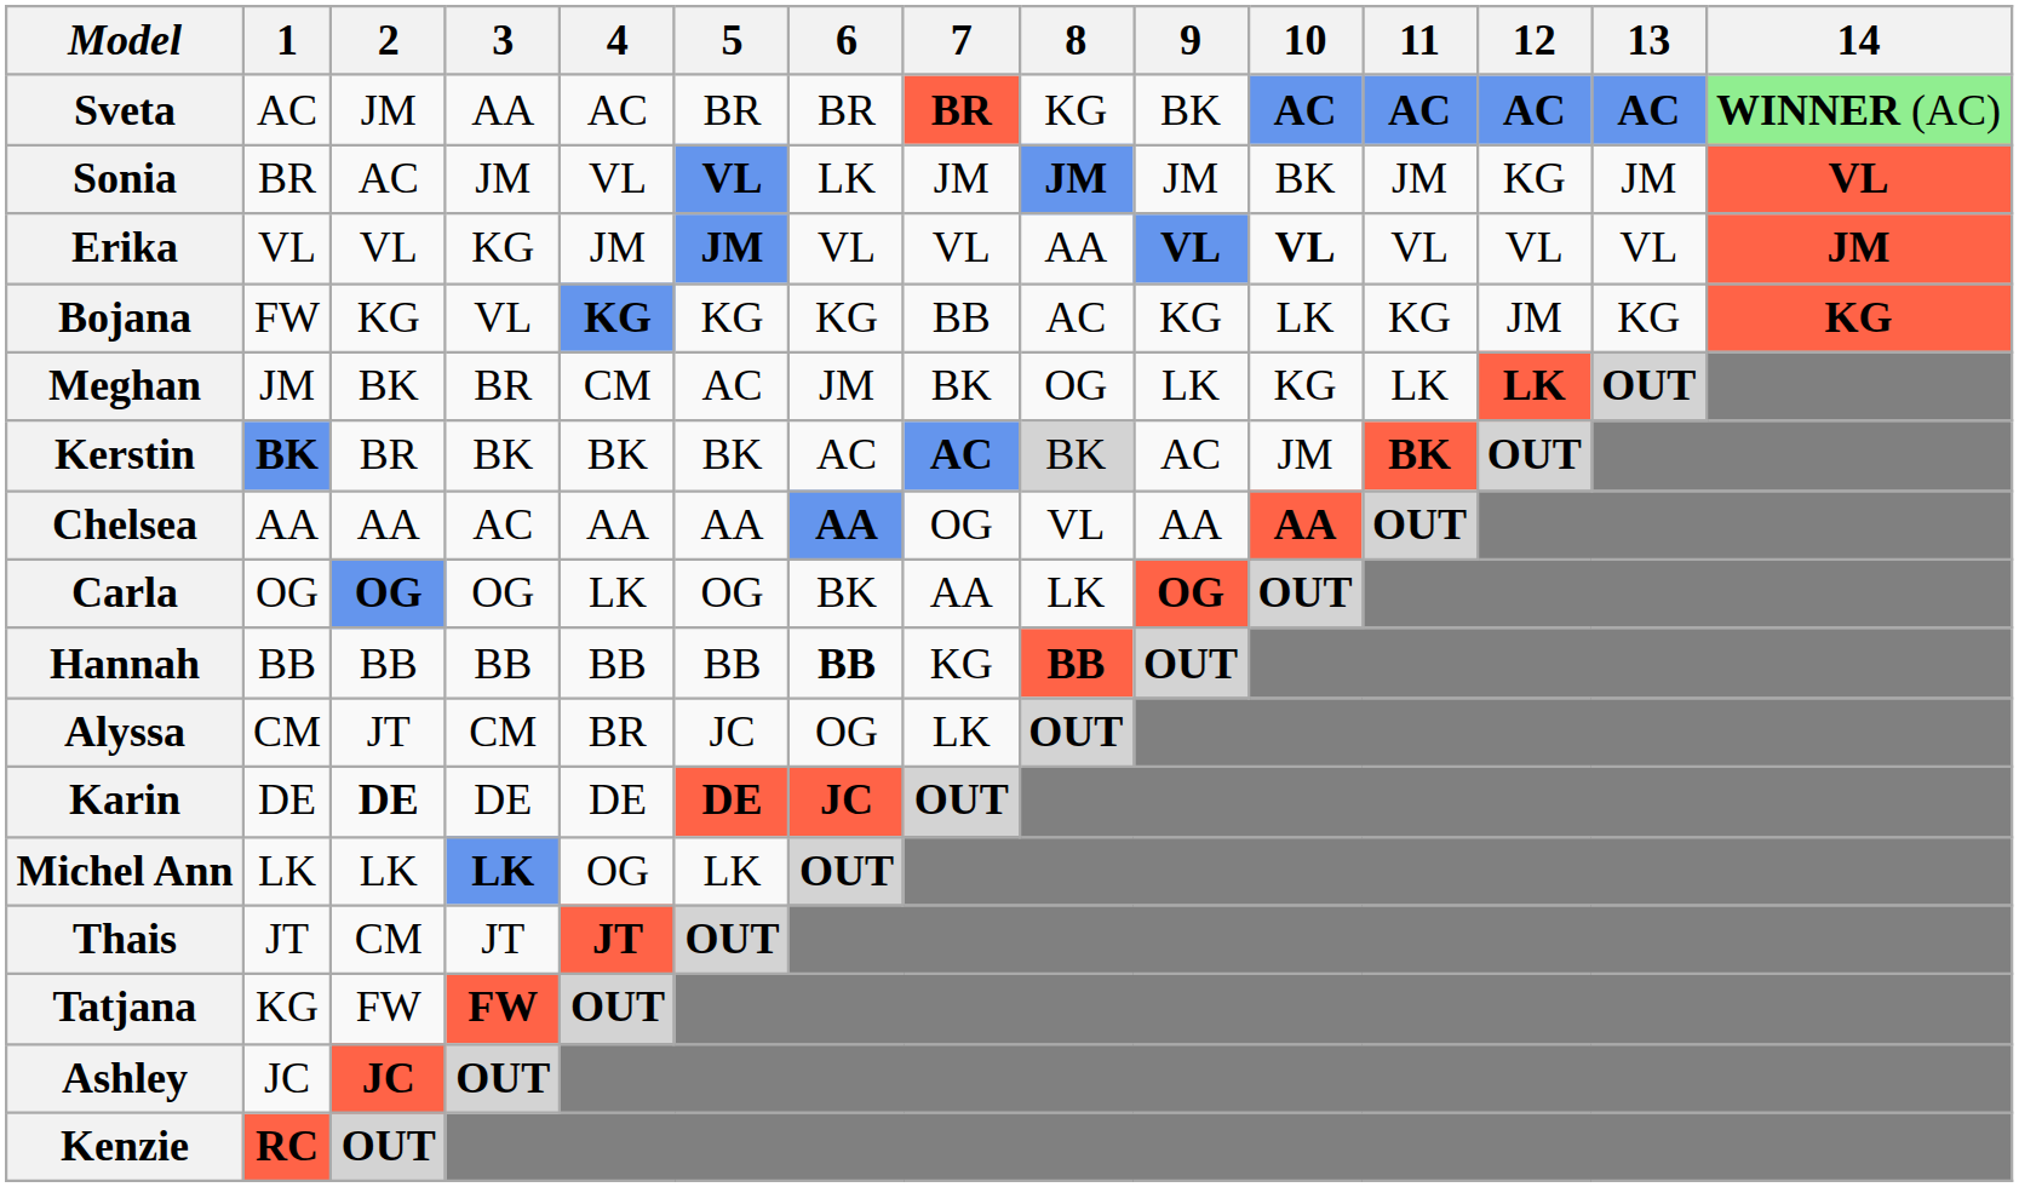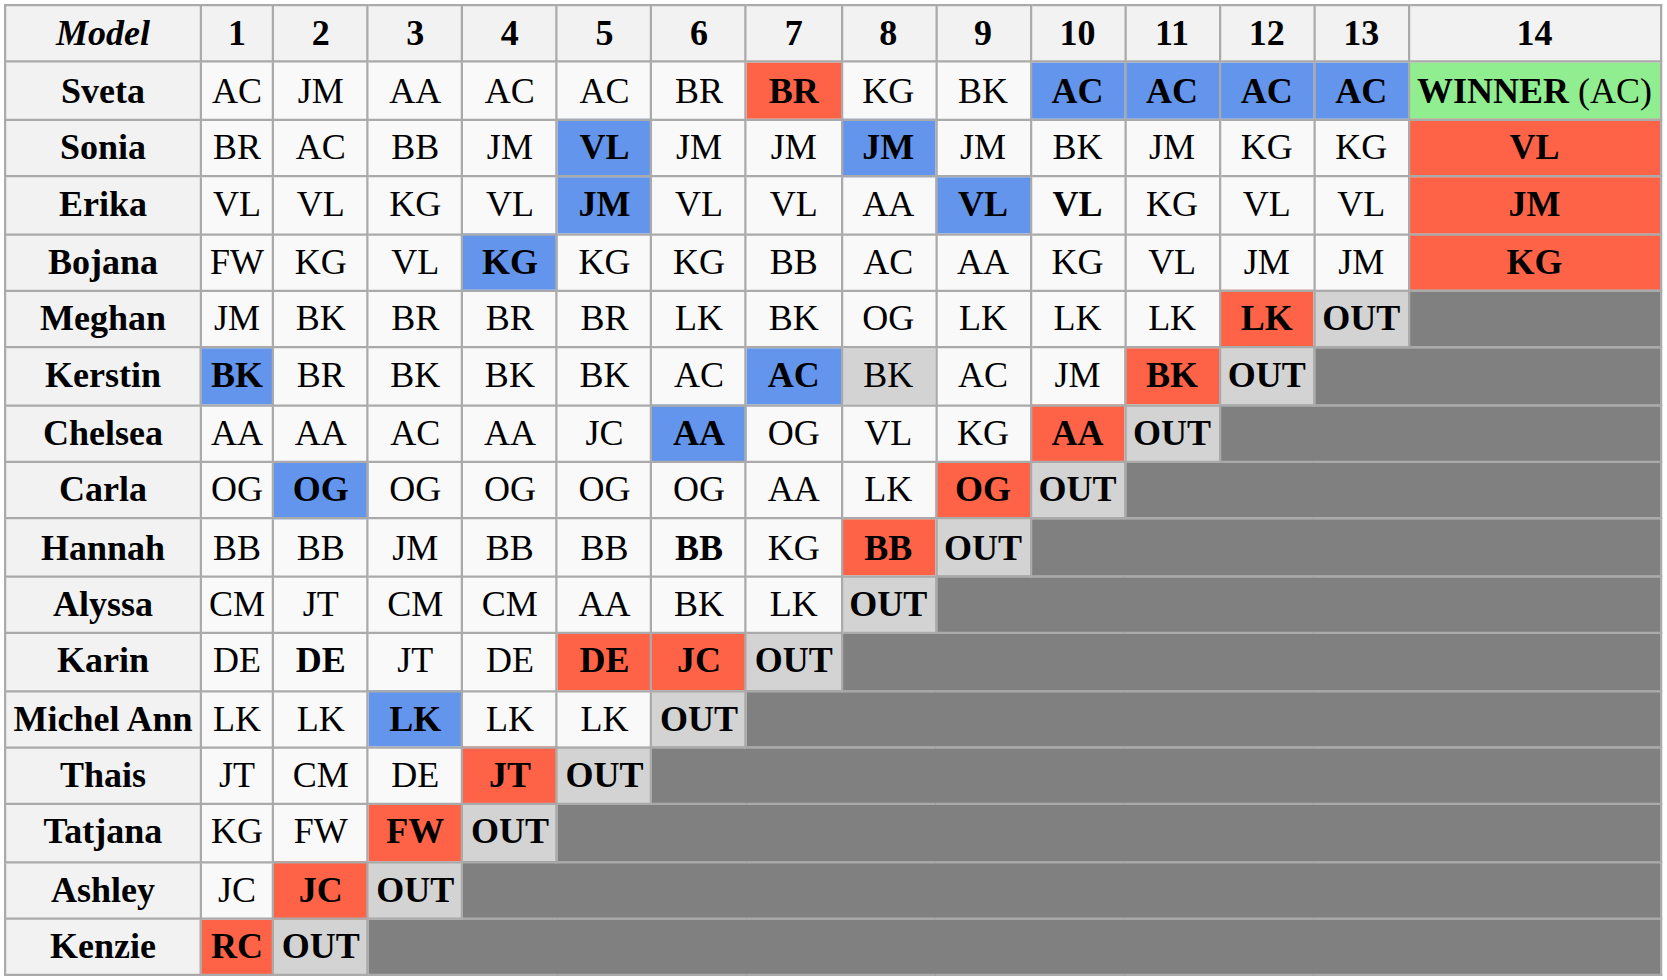 <table class="wikitable" style="text-align:center">
 <tr>
 <th><strong><em>Model</em></strong></th>
 <th>1</th>
 <th>2</th>
 <th>3</th>
 <th>4</th>
 <th>5</th>
 <th>6</th>
 <th>7</th>
 <th>8</th>
 <th>9</th>
 <th>10</th>
 <th>11</th>
 <th>12</th>
 <th>13</th>
 <th>14</th>
 </tr>
 <tr>
 <th>Sveta</th>
 <td>AC</td>
 <td>JM</td>
 <td>AA</td>
 <td>AC</td>
-<td>BR</td>
+<td>AC</td>
 <td>BR</td>
 <td bgcolor="tomato"><strong>BR</strong></td>
 <td>KG</td>
 <td>BK</td>
 <td bgcolor="cornflowerblue"><strong>AC</strong></td>
 <td bgcolor="cornflowerblue"><strong>AC</strong></td>
 <td bgcolor="cornflowerblue"><strong>AC</strong></td>
 <td bgcolor="cornflowerblue"><strong>AC</strong></td>
 <td style="background:lightgreen;"><strong>WINNER</strong> (AC)</td>
 </tr>
 <tr>
 <th>Sonia</th>
 <td>BR</td>
 <td>AC</td>
+<td>BB</td>
 <td>JM</td>
-<td>VL</td>
 <td bgcolor="cornflowerblue"><strong>VL</strong></td>
-<td>LK</td>
+<td>JM</td>
 <td>JM</td>
 <td bgcolor="cornflowerblue"><strong>JM</strong></td>
 <td>JM</td>
 <td>BK</td>
 <td>JM</td>
 <td>KG</td>
-<td>JM</td>
+<td>KG</td>
 <td style="background:tomato;"><strong>VL</strong></td>
 </tr>
 <tr>
 <th>Erika</th>
 <td>VL</td>
 <td>VL</td>
 <td>KG</td>
-<td>JM</td>
+<td>VL</td>
 <td bgcolor="cornflowerblue"><strong>JM</strong></td>
 <td>VL</td>
 <td>VL</td>
 <td>AA</td>
 <td bgcolor="cornflowerblue"><strong>VL</strong></td>
 <td><strong>VL</strong></td>
-<td>VL</td>
+<td>KG</td>
 <td>VL</td>
 <td>VL</td>
 <td style="background:tomato;"><strong>JM</strong></td>
 </tr>
 <tr>
 <th>Bojana</th>
 <td>FW</td>
 <td>KG</td>
 <td>VL</td>
 <td bgcolor="cornflowerblue"><strong>KG</strong></td>
 <td>KG</td>
 <td>KG</td>
 <td>BB</td>
 <td>AC</td>
+<td>AA</td>
 <td>KG</td>
-<td>LK</td>
-<td>KG</td>
+<td>VL</td>
 <td>JM</td>
-<td>KG</td>
+<td>JM</td>
 <td bgcolor="tomato"><strong>KG</strong></td>
 </tr>
 <tr>
 <th>Meghan</th>
 <td>JM</td>
 <td>BK</td>
 <td>BR</td>
-<td>CM</td>
-<td>AC</td>
-<td>JM</td>
+<td>BR</td>
+<td>BR</td>
+<td>LK</td>
 <td>BK</td>
 <td>OG</td>
 <td>LK</td>
-<td>KG</td>
+<td>LK</td>
 <td>LK</td>
 <td bgcolor="tomato"><strong>LK</strong></td>
 <td bgcolor="lightgray"><strong>OUT</strong></td>
 <td style="background:gray;" colspan="1"></td>
 </tr>
 <tr>
 <th>Kerstin</th>
 <td bgcolor="cornflowerblue"><strong>BK</strong></td>
 <td>BR</td>
 <td>BK</td>
 <td>BK</td>
 <td>BK</td>
 <td>AC</td>
 <td bgcolor="cornflowerblue"><strong>AC</strong></td>
 <td style="background: lightgrey;">BK</td>
 <td>AC</td>
 <td>JM</td>
 <td bgcolor="tomato"><strong>BK</strong></td>
 <td bgcolor="lightgray"><strong>OUT</strong></td>
 <td style="background:gray;" colspan="2"></td>
 </tr>
 <tr>
 <th>Chelsea</th>
 <td>AA</td>
 <td>AA</td>
 <td>AC</td>
 <td>AA</td>
-<td>AA</td>
+<td>JC</td>
 <td bgcolor="cornflowerblue"><strong>AA</strong></td>
 <td>OG</td>
 <td>VL</td>
-<td>AA</td>
+<td>KG</td>
 <td bgcolor="tomato"><strong>AA</strong></td>
 <td bgcolor="lightgray"><strong>OUT</strong></td>
 <td style="background:gray;" colspan="4"></td>
 </tr>
 <tr>
 <th>Carla</th>
 <td>OG</td>
 <td bgcolor="cornflowerblue"><strong>OG</strong></td>
 <td>OG</td>
-<td>LK</td>
 <td>OG</td>
-<td>BK</td>
+<td>OG</td>
+<td>OG</td>
 <td>AA</td>
 <td>LK</td>
 <td bgcolor="tomato"><strong>OG</strong></td>
 <td bgcolor="lightgray"><strong>OUT</strong></td>
 <td style="background:gray;" colspan="4"></td>
 </tr>
 <tr>
 <th>Hannah</th>
 <td>BB</td>
 <td>BB</td>
-<td>BB</td>
+<td>JM</td>
 <td>BB</td>
 <td>BB</td>
 <td><strong>BB</strong></td>
 <td>KG</td>
 <td bgcolor="tomato"><strong>BB</strong></td>
 <td bgcolor="lightgray"><strong>OUT</strong></td>
 <td style="background:gray;" colspan="5"></td>
 </tr>
 <tr>
 <th>Alyssa</th>
 <td>CM</td>
 <td>JT</td>
 <td>CM</td>
-<td>BR</td>
-<td>JC</td>
-<td>OG</td>
+<td>CM</td>
+<td>AA</td>
+<td>BK</td>
 <td>LK</td>
 <td bgcolor="lightgray"><strong>OUT</strong></td>
 <td style="background:gray;" colspan="6"></td>
 </tr>
 <tr>
 <th>Karin</th>
 <td>DE</td>
 <td><strong>DE</strong></td>
-<td>DE</td>
+<td>JT</td>
 <td>DE</td>
 <td bgcolor="tomato"><strong>DE</strong></td>
 <td bgcolor="tomato"><strong>JC</strong></td>
 <td bgcolor="lightgray"><strong>OUT</strong></td>
 <td style="background:gray;" colspan="7"></td>
 </tr>
 <tr>
 <th>Michel Ann</th>
 <td>LK</td>
 <td>LK</td>
 <td bgcolor="cornflowerblue"><strong>LK</strong></td>
-<td>OG</td>
+<td>LK</td>
 <td>LK</td>
 <td bgcolor="lightgray"><strong>OUT</strong></td>
 <td style="background:gray;" colspan="8"></td>
 </tr>
 <tr>
 <th>Thais</th>
 <td>JT</td>
 <td>CM</td>
-<td>JT</td>
+<td>DE</td>
 <td bgcolor="tomato"><strong>JT</strong></td>
 <td bgcolor="lightgray"><strong>OUT</strong></td>
 <td style="background:gray;" colspan="9"></td>
 </tr>
 <tr>
 <th>Tatjana</th>
 <td>KG</td>
 <td>FW</td>
 <td bgcolor="tomato"><strong>FW</strong></td>
 <td bgcolor="lightgray"><strong>OUT</strong></td>
 <td style="background:gray;" colspan="10"></td>
 </tr>
 <tr>
 <th>Ashley</th>
 <td>JC</td>
 <td bgcolor="tomato"><strong>JC</strong></td>
 <td bgcolor="lightgray"><strong>OUT</strong></td>
 <td style="background:gray;" colspan="11"></td>
 </tr>
 <tr>
 <th>Kenzie</th>
 <td bgcolor="tomato"><strong>RC</strong></td>
 <td bgcolor="lightgray"><strong>OUT</strong></td>
 <td style="background:gray;" colspan="20"></td>
 </tr>
 </table>
